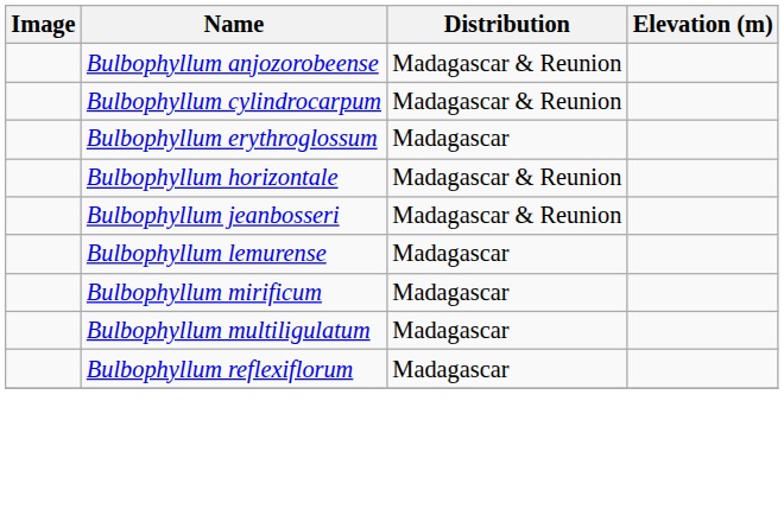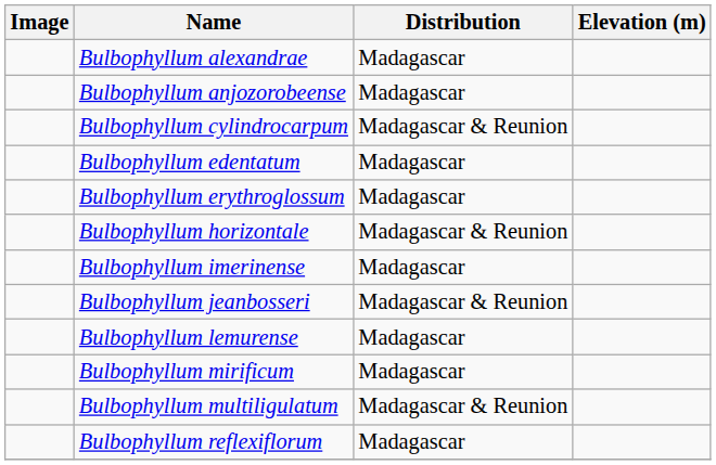 <table class="wikitable collapsible">
 <tr>
 <th>Image</th>
 <th>Name</th>
 <th>Distribution</th>
 <th>Elevation (m)</th>
 </tr>
 <tr>
 <td></td>
+<td><em><a href='#'>Bulbophyllum alexandrae</a></em> </td>
+<td>Madagascar</td>
+<td></td>
+</tr>
+<tr>
+<td></td>
 <td><em><a href='#'>Bulbophyllum anjozorobeense</a></em> </td>
-<td>Madagascar & Reunion</td>
+<td>Madagascar</td>
 <td></td>
 </tr>
 <tr>
 <td></td>
 <td><em><a href='#'>Bulbophyllum cylindrocarpum</a></em> </td>
 <td>Madagascar & Reunion</td>
+<td></td>
+</tr>
+<tr>
+<td></td>
+<td><em><a href='#'>Bulbophyllum edentatum</a></em> </td>
+<td>Madagascar</td>
 <td></td>
 </tr>
 <tr>
 <td></td>
 <td><em><a href='#'>Bulbophyllum erythroglossum</a></em> </td>
 <td>Madagascar</td>
 <td></td>
 </tr>
 <tr>
 <td></td>
 <td><em><a href='#'>Bulbophyllum horizontale</a></em> </td>
 <td>Madagascar & Reunion</td>
+<td></td>
+</tr>
+<tr>
+<td></td>
+<td><em><a href='#'>Bulbophyllum imerinense</a></em> </td>
+<td>Madagascar</td>
 <td></td>
 </tr>
 <tr>
 <td></td>
 <td><em><a href='#'>Bulbophyllum jeanbosseri</a></em> </td>
 <td>Madagascar & Reunion</td>
 <td></td>
 </tr>
 <tr>
 <td></td>
 <td><em><a href='#'>Bulbophyllum lemurense</a></em> </td>
 <td>Madagascar</td>
 <td></td>
 </tr>
 <tr>
 <td></td>
 <td><em><a href='#'>Bulbophyllum mirificum</a></em> </td>
 <td>Madagascar</td>
 <td></td>
 </tr>
 <tr>
 <td></td>
 <td><em><a href='#'>Bulbophyllum multiligulatum</a></em> </td>
-<td>Madagascar</td>
+<td>Madagascar & Reunion</td>
 <td></td>
 </tr>
 <tr>
 <td></td>
 <td><em><a href='#'>Bulbophyllum reflexiflorum</a></em> </td>
 <td>Madagascar</td>
 <td></td>
 </tr>
 <tr>
 </tr>
 </table>
